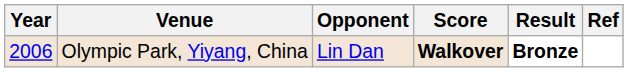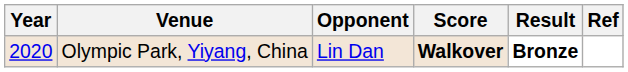 <table class="sortable wikitable" style="font-size: 90%">
 <tr>
 <th>Year</th>
 <th>Venue</th>
 <th>Opponent</th>
 <th>Score</th>
 <th>Result</th>
 <th>Ref</th>
 </tr>
 <tr style="background:#F3E6D7">
-<td align="center"><a href='#'>2006</a></td>
+<td align="center"><a href='#'>2020</a></td>
 <td align="left">Olympic Park, <a href='#'>Yiyang</a>, China</td>
 <td align="left"> <a href='#'>Lin Dan</a></td>
 <td align="left"><strong>Walkover</strong></td>
 <td style="text-align:left; background:white"> <strong>Bronze</strong></td>
 <td style="text-align:center; background:white"></td>
 </tr>
 </table>
